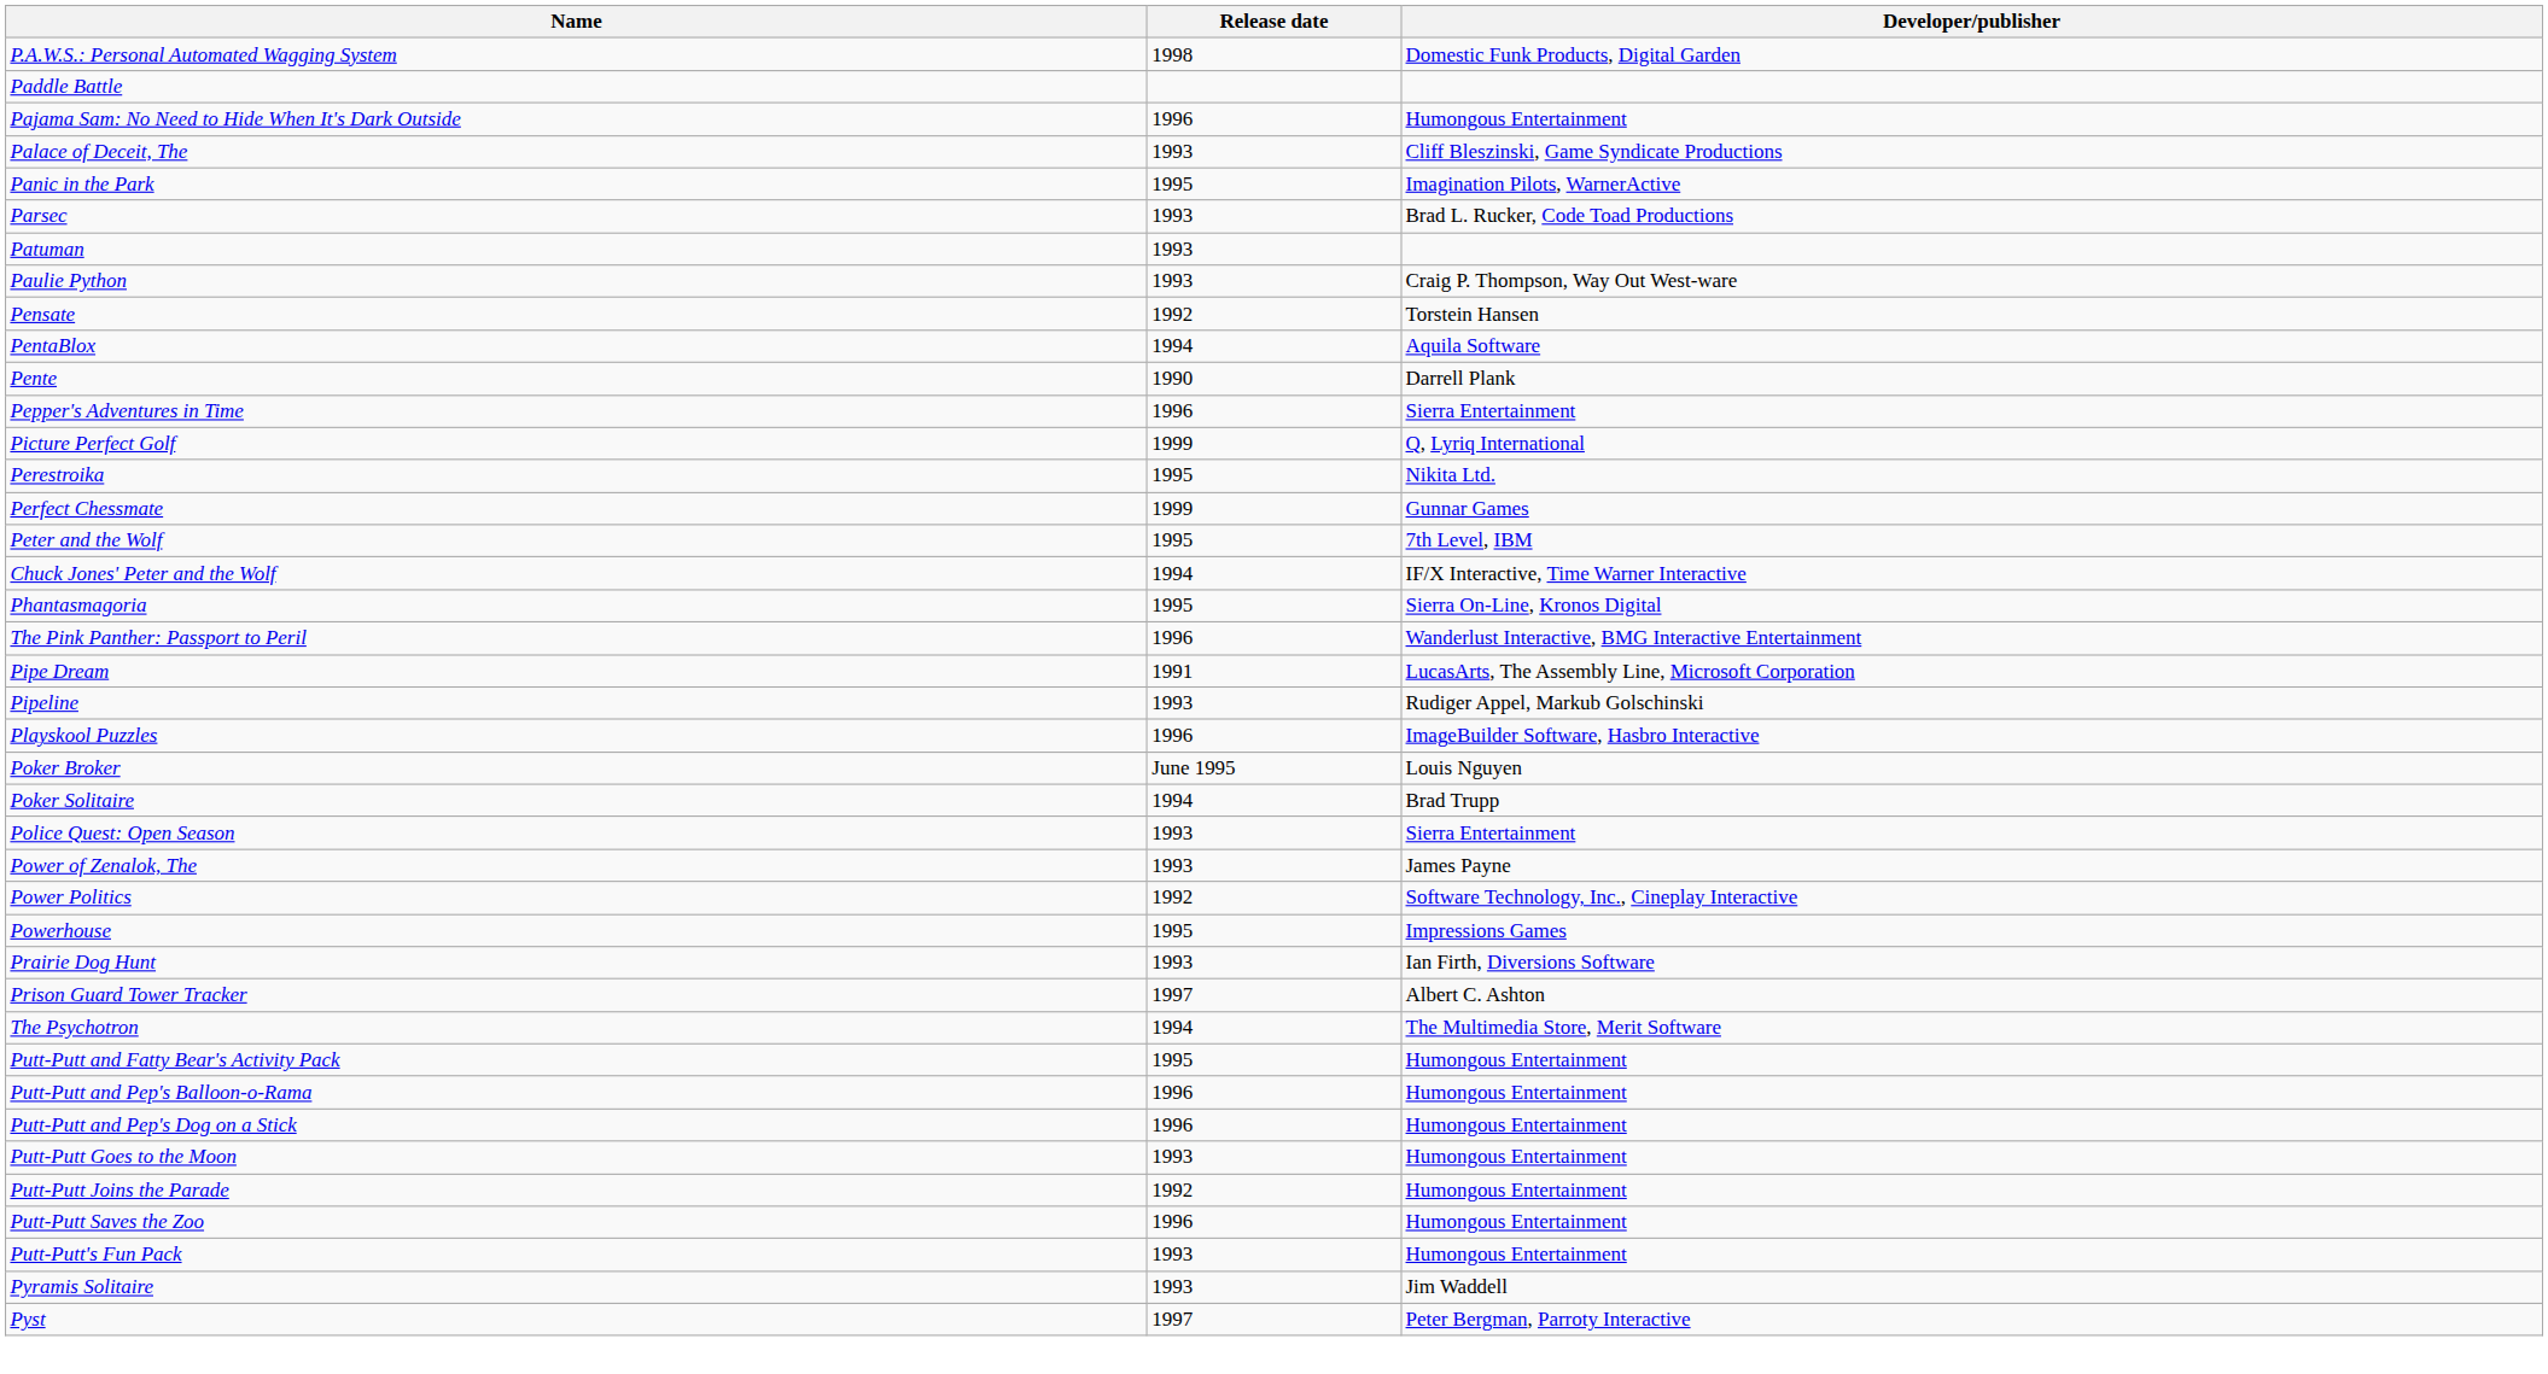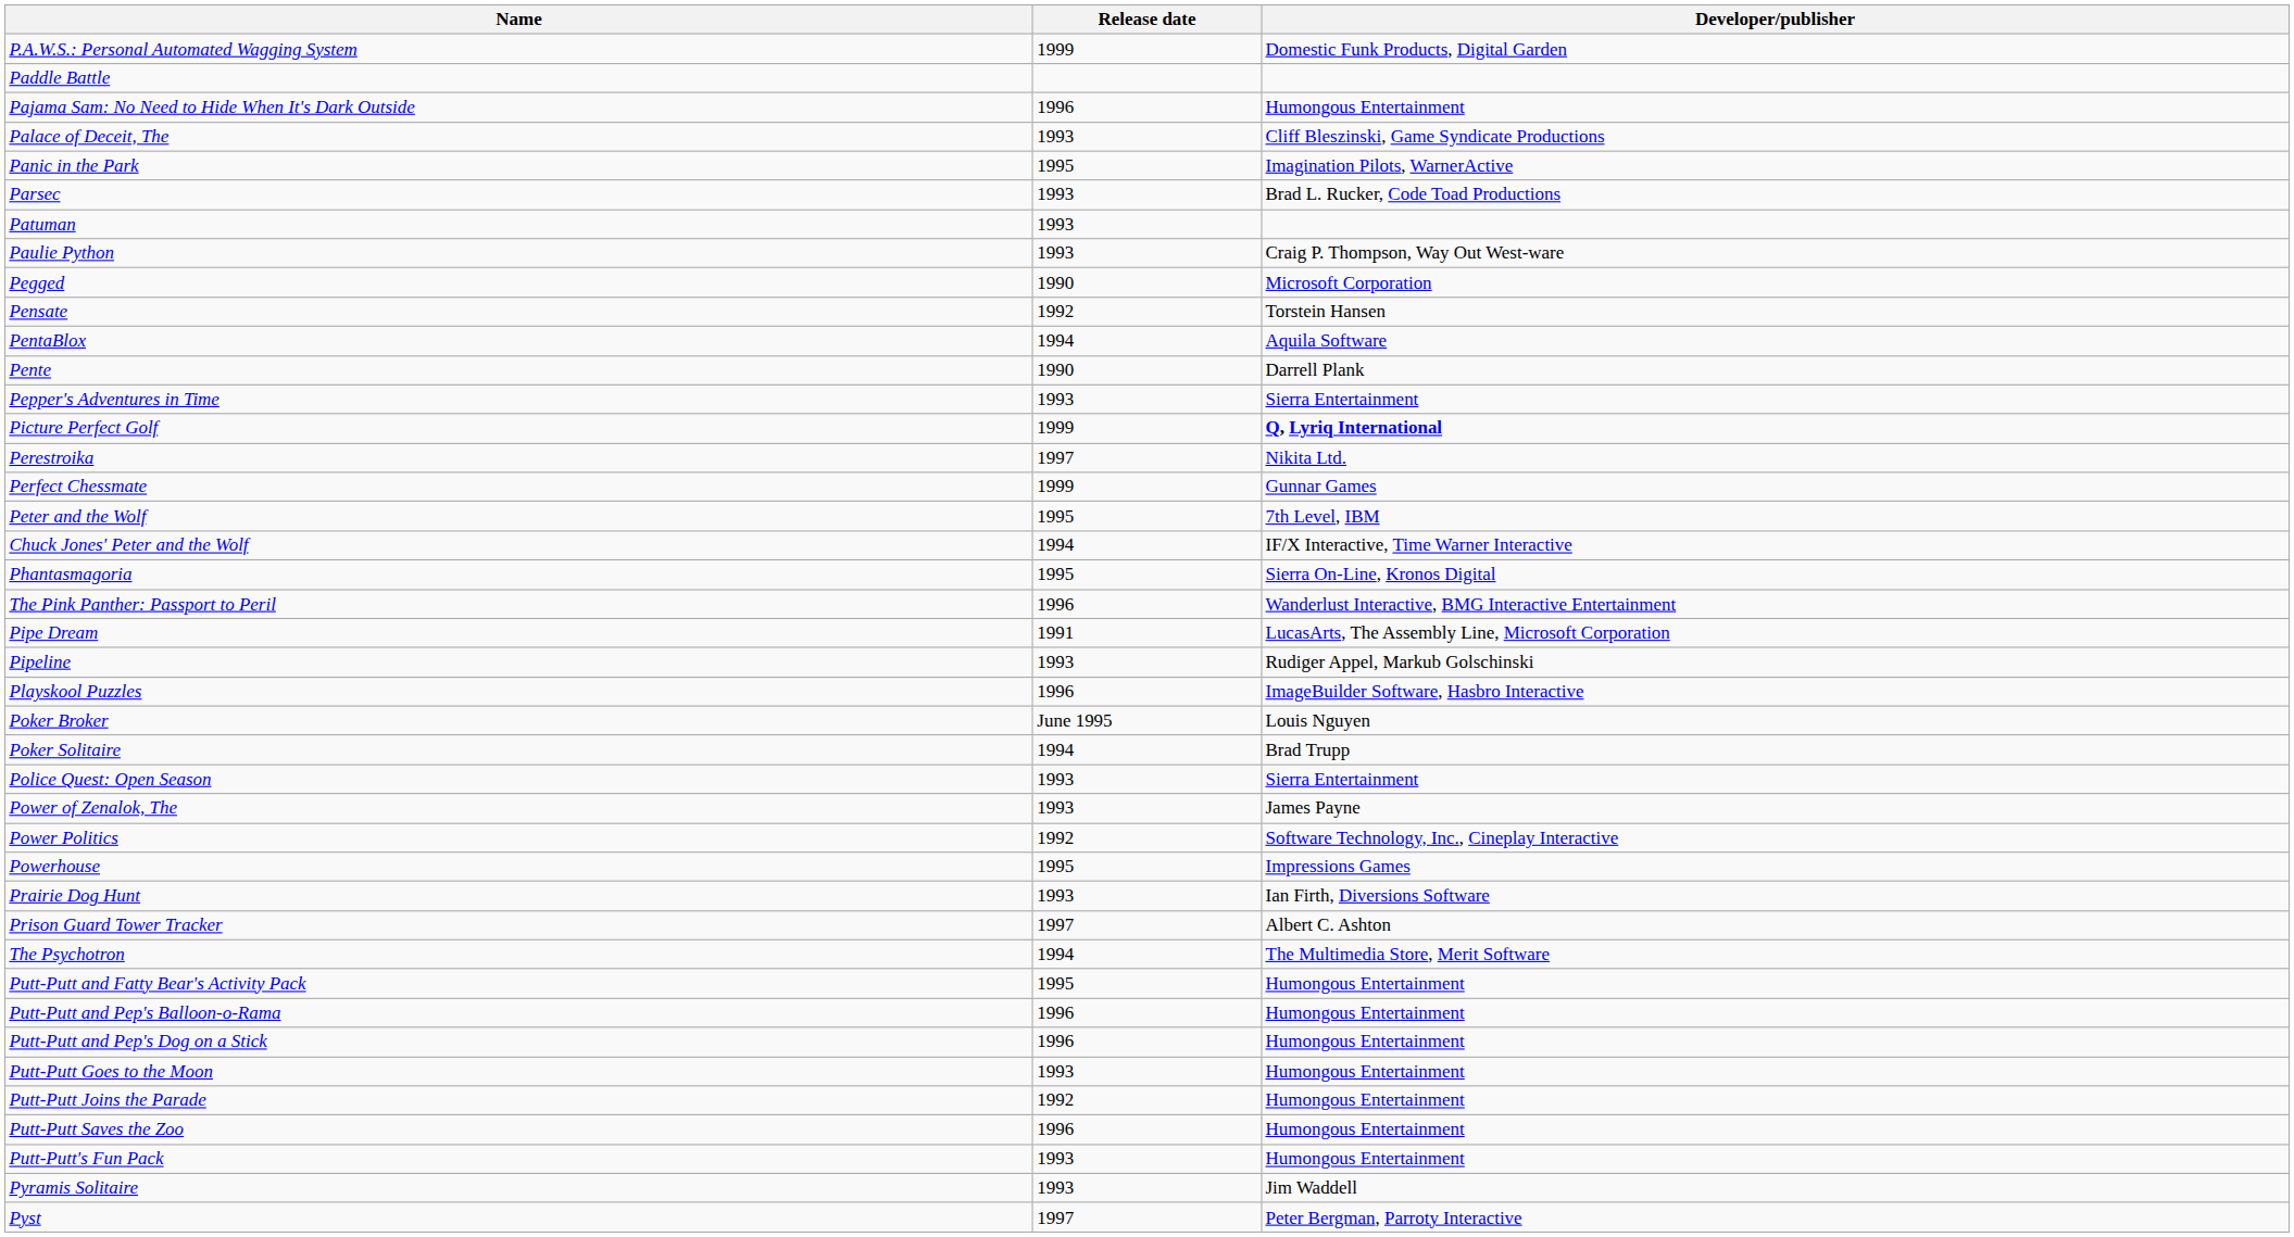 <table class="wikitable sortable" style="width:100%;">
 <tr>
 <th style="width:45%;">Name</th>
 <th style="width:10%;">Release date</th>
 <th style="width:45%;">Developer/publisher</th>
 </tr>
 <tr>
 <td><em><a href='#'>P.A.W.S.: Personal Automated Wagging System</a></em></td>
-<td>1998</td>
+<td>1999</td>
 <td><a href='#'>Domestic Funk Products</a>, <a href='#'>Digital Garden</a></td>
 </tr>
 <tr>
 <td><em><a href='#'>Paddle Battle</a></em></td>
 <td></td>
 <td></td>
 </tr>
 <tr>
 <td><em><a href='#'>Pajama Sam: No Need to Hide When It's Dark Outside</a></em></td>
 <td>1996</td>
 <td><a href='#'>Humongous Entertainment</a></td>
 </tr>
 <tr>
 <td><em><a href='#'>Palace of Deceit, The</a></em></td>
 <td>1993</td>
 <td><a href='#'>Cliff Bleszinski</a>, <a href='#'>Game Syndicate Productions</a></td>
 </tr>
 <tr>
 <td><em><a href='#'>Panic in the Park</a></em></td>
 <td>1995</td>
 <td><a href='#'>Imagination Pilots</a>, <a href='#'>WarnerActive</a></td>
 </tr>
 <tr>
 <td><em><a href='#'>Parsec</a></em></td>
 <td>1993</td>
 <td>Brad L. Rucker, <a href='#'>Code Toad Productions</a></td>
 </tr>
 <tr>
 <td><em><a href='#'>Patuman</a></em></td>
 <td>1993</td>
 <td></td>
 </tr>
 <tr>
 <td><em><a href='#'>Paulie Python</a></em></td>
 <td>1993</td>
 <td>Craig P. Thompson, Way Out West-ware</td>
 </tr>
 <tr>
+<td><em><a href='#'>Pegged</a></em></td>
+<td>1990</td>
+<td><a href='#'>Microsoft Corporation</a></td>
+</tr>
+<tr>
 <td><em><a href='#'>Pensate</a></em></td>
 <td>1992</td>
 <td>Torstein Hansen</td>
 </tr>
 <tr>
 <td><em><a href='#'>PentaBlox</a></em></td>
 <td>1994</td>
 <td><a href='#'>Aquila Software</a></td>
 </tr>
 <tr>
 <td><em><a href='#'>Pente</a></em></td>
 <td>1990</td>
 <td>Darrell Plank</td>
 </tr>
 <tr>
 <td><em><a href='#'>Pepper's Adventures in Time</a></em></td>
-<td>1996</td>
+<td>1993</td>
 <td><a href='#'>Sierra Entertainment</a></td>
 </tr>
 <tr>
 <td><em><a href='#'>Picture Perfect Golf</a></em></td>
 <td>1999</td>
-<td><a href='#'>Q</a>, <a href='#'>Lyriq International</a></td>
+<td><strong><a href='#'>Q</a>, <a href='#'>Lyriq International</a></strong></td>
 </tr>
 <tr>
 <td><em><a href='#'>Perestroika</a></em></td>
-<td>1995</td>
+<td>1997</td>
 <td><a href='#'>Nikita Ltd.</a></td>
 </tr>
 <tr>
 <td><em><a href='#'>Perfect Chessmate</a></em></td>
 <td>1999</td>
 <td><a href='#'>Gunnar Games</a></td>
 </tr>
 <tr>
 <td><em><a href='#'>Peter and the Wolf</a></em></td>
 <td>1995</td>
 <td><a href='#'>7th Level</a>, <a href='#'>IBM</a></td>
 </tr>
 <tr>
 <td><em><a href='#'>Chuck Jones' Peter and the Wolf</a></em></td>
 <td>1994</td>
 <td>IF/X Interactive, <a href='#'>Time Warner Interactive</a></td>
 </tr>
 <tr>
 <td><em><a href='#'>Phantasmagoria</a></em></td>
 <td>1995</td>
 <td><a href='#'>Sierra On-Line</a>, <a href='#'>Kronos Digital</a></td>
 </tr>
 <tr>
 <td><em><a href='#'>The Pink Panther: Passport to Peril</a></em></td>
 <td>1996</td>
 <td><a href='#'>Wanderlust Interactive</a>, <a href='#'>BMG Interactive Entertainment</a></td>
 </tr>
 <tr>
 <td><em><a href='#'>Pipe Dream</a></em></td>
 <td>1991</td>
 <td><a href='#'>LucasArts</a>, The Assembly Line, <a href='#'>Microsoft Corporation</a></td>
 </tr>
 <tr>
 <td><em><a href='#'>Pipeline</a></em></td>
 <td>1993</td>
 <td>Rudiger Appel, Markub Golschinski</td>
 </tr>
 <tr>
 <td><em><a href='#'>Playskool Puzzles</a></em></td>
 <td>1996</td>
 <td><a href='#'>ImageBuilder Software</a>, <a href='#'>Hasbro Interactive</a></td>
 </tr>
 <tr>
 <td><em><a href='#'>Poker Broker</a></em></td>
 <td>June 1995</td>
 <td>Louis Nguyen</td>
 </tr>
 <tr>
 <td><em><a href='#'>Poker Solitaire</a></em></td>
 <td>1994</td>
 <td>Brad Trupp</td>
 </tr>
 <tr>
 <td><em><a href='#'>Police Quest: Open Season</a></em></td>
 <td>1993</td>
 <td><a href='#'>Sierra Entertainment</a></td>
 </tr>
 <tr>
 <td><em><a href='#'>Power of Zenalok, The</a></em></td>
 <td>1993</td>
 <td>James Payne</td>
 </tr>
 <tr>
 <td><em><a href='#'>Power Politics</a></em></td>
 <td>1992</td>
 <td><a href='#'>Software Technology, Inc.</a>, <a href='#'>Cineplay Interactive</a></td>
 </tr>
 <tr>
 <td><em><a href='#'>Powerhouse</a></em></td>
 <td>1995</td>
 <td><a href='#'>Impressions Games</a></td>
 </tr>
 <tr>
 <td><em><a href='#'>Prairie Dog Hunt</a></em></td>
 <td>1993</td>
 <td>Ian Firth, <a href='#'>Diversions Software</a></td>
 </tr>
 <tr>
 <td><em><a href='#'>Prison Guard Tower Tracker</a></em></td>
 <td>1997</td>
 <td>Albert C. Ashton</td>
 </tr>
 <tr>
 <td><em><a href='#'>The Psychotron</a></em></td>
 <td>1994</td>
 <td><a href='#'>The Multimedia Store</a>, <a href='#'>Merit Software</a></td>
 </tr>
 <tr>
 <td><em><a href='#'>Putt-Putt and Fatty Bear's Activity Pack</a></em></td>
 <td>1995</td>
 <td><a href='#'>Humongous Entertainment</a></td>
 </tr>
 <tr>
 <td><em><a href='#'>Putt-Putt and Pep's Balloon-o-Rama</a></em></td>
 <td>1996</td>
 <td><a href='#'>Humongous Entertainment</a></td>
 </tr>
 <tr>
 <td><em><a href='#'>Putt-Putt and Pep's Dog on a Stick</a></em></td>
 <td>1996</td>
 <td><a href='#'>Humongous Entertainment</a></td>
 </tr>
 <tr>
 <td><em><a href='#'>Putt-Putt Goes to the Moon</a></em></td>
 <td>1993</td>
 <td><a href='#'>Humongous Entertainment</a></td>
 </tr>
 <tr>
 <td><em><a href='#'>Putt-Putt Joins the Parade</a></em></td>
 <td>1992</td>
 <td><a href='#'>Humongous Entertainment</a></td>
 </tr>
 <tr>
 <td><em><a href='#'>Putt-Putt Saves the Zoo</a></em></td>
 <td>1996</td>
 <td><a href='#'>Humongous Entertainment</a></td>
 </tr>
 <tr>
 <td><em><a href='#'>Putt-Putt's Fun Pack</a></em></td>
 <td>1993</td>
 <td><a href='#'>Humongous Entertainment</a></td>
 </tr>
 <tr>
 <td><em><a href='#'>Pyramis Solitaire</a></em></td>
 <td>1993</td>
 <td>Jim Waddell</td>
 </tr>
 <tr>
 <td><em><a href='#'>Pyst</a></em></td>
 <td>1997</td>
 <td><a href='#'>Peter Bergman</a>, <a href='#'>Parroty Interactive</a></td>
 </tr>
 </table>
